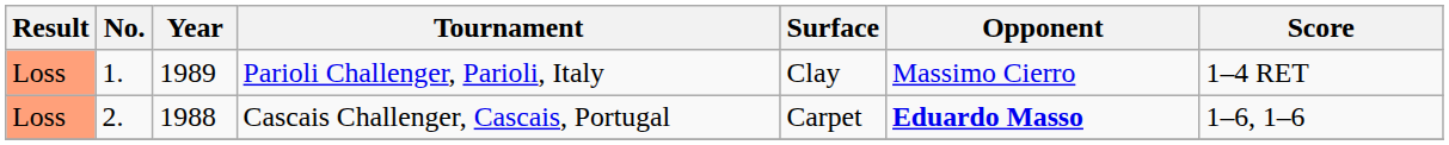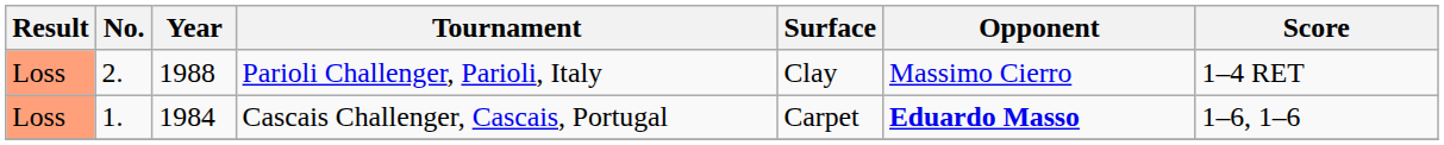 <table class="unsortable wikitable">
 <tr>
 <th style="width:40px">Result</th>
 <th style="width:25px">No.</th>
 <th style="width:40px">Year</th>
 <th style="width:300px">Tournament</th>
 <th style="width:50px">Surface</th>
 <th style="width:170px">Opponent</th>
 <th style="width:130px" class="unsortable">Score</th>
 </tr>
 <tr>
 <td style="background:#ffa07a;">Loss</td>
-<td>1.</td>
-<td>1989</td>
+<td>2.</td>
+<td>1988</td>
 <td><a href='#'>Parioli Challenger</a>, <a href='#'>Parioli</a>, Italy</td>
 <td>Clay</td>
 <td> <a href='#'>Massimo Cierro</a></td>
 <td>1–4 RET</td>
 </tr>
 <tr>
 <td style="background:#ffa07a;">Loss</td>
-<td>2.</td>
-<td>1988</td>
+<td>1.</td>
+<td>1984</td>
 <td>Cascais Challenger, <a href='#'>Cascais</a>, Portugal</td>
 <td>Carpet</td>
 <td><strong> <a href='#'>Eduardo Masso</a></strong></td>
 <td>1–6, 1–6</td>
 </tr>
 <tr>
 </tr>
 </table>
